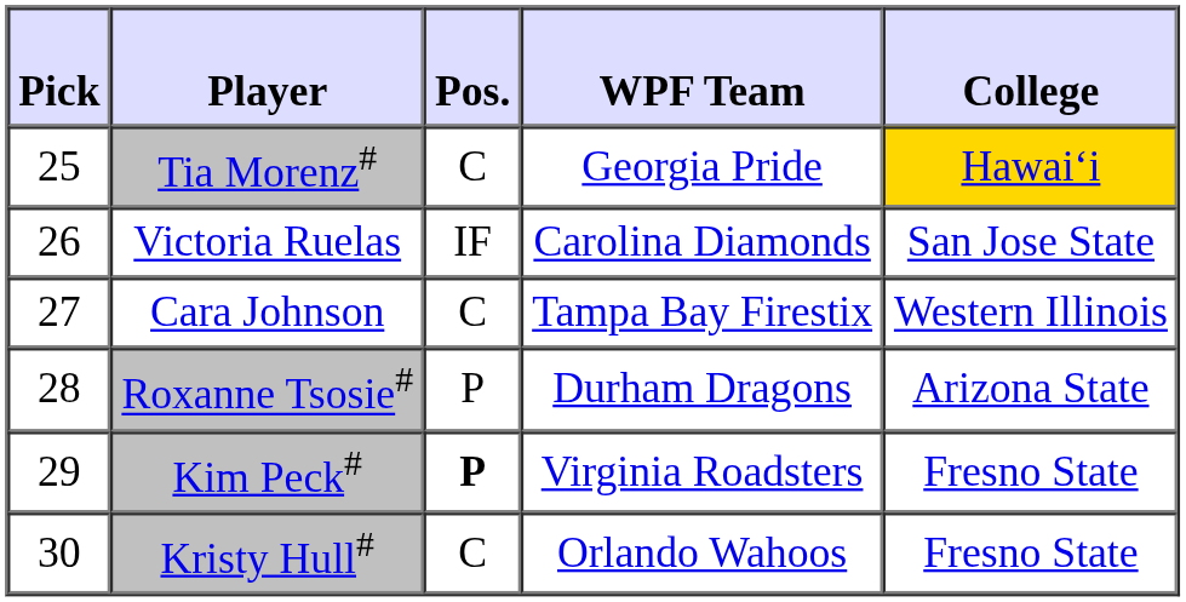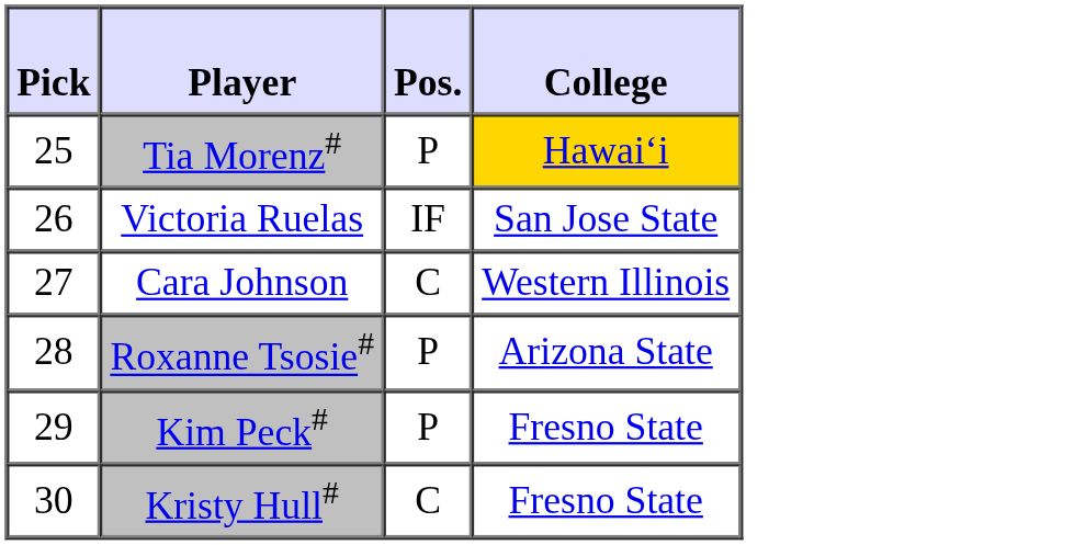 <table style="text-align: center" border="1" cellpadding="3" cellspacing="0">
 <tr>
 <th style="background:#ddf;"><br>Pick</th>
 <th style="background:#ddf;"><br>Player</th>
 <th style="background:#ddf;"><br>Pos.</th>
-<th style="background:#ddf;"><br>WPF Team</th>
 <th style="background:#ddf;"><br>College</th>
 </tr>
 <tr>
 <td>25</td>
 <td style="background:#C0C0C0;"><a href='#'>Tia Morenz</a><sup>#</sup></td>
-<td>C</td>
-<td><a href='#'>Georgia Pride</a></td>
+<td>P</td>
 <td style="background: gold;"><a href='#'>Hawaiʻi</a></td>
 </tr>
 <tr>
 <td>26</td>
 <td><a href='#'>Victoria Ruelas</a></td>
 <td>IF</td>
-<td><a href='#'>Carolina Diamonds</a></td>
 <td><a href='#'>San Jose State</a></td>
 </tr>
 <tr>
 <td>27</td>
 <td><a href='#'>Cara Johnson</a></td>
 <td>C</td>
-<td><a href='#'>Tampa Bay Firestix</a></td>
 <td><a href='#'>Western Illinois</a></td>
 </tr>
 <tr>
 <td>28</td>
 <td style="background:#C0C0C0;"><a href='#'>Roxanne Tsosie</a><sup>#</sup></td>
 <td>P</td>
-<td><a href='#'>Durham Dragons</a></td>
 <td><a href='#'>Arizona State</a></td>
 </tr>
 <tr>
 <td>29</td>
 <td style="background:#C0C0C0;"><a href='#'>Kim Peck</a><sup>#</sup></td>
-<td><strong>P</strong></td>
-<td><a href='#'>Virginia Roadsters</a></td>
+<td>P</td>
 <td><a href='#'>Fresno State</a></td>
 </tr>
 <tr>
 <td>30</td>
 <td style="background:#C0C0C0;"><a href='#'>Kristy Hull</a><sup>#</sup></td>
 <td>C</td>
-<td><a href='#'>Orlando Wahoos</a></td>
 <td><a href='#'>Fresno State</a></td>
 </tr>
 </table>
